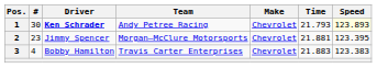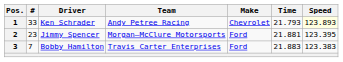 <table class="wikitable" style="font-size:95%">
 <tr>
 <th>Pos.</th>
 <th>#</th>
 <th>Driver</th>
 <th>Team</th>
 <th>Make</th>
 <th>Time</th>
 <th>Speed</th>
 </tr>
 <tr>
 <th>1</th>
-<td>30</td>
-<td><strong><a href='#'>Ken Schrader</a></strong></td>
+<td>33</td>
+<td><a href='#'>Ken Schrader</a></td>
 <td><a href='#'>Andy Petree Racing</a></td>
 <td><a href='#'>Chevrolet</a></td>
 <td>21.793</td>
 <td style="background: lightyellow;">123.893</td>
 </tr>
 <tr>
 <th>2</th>
 <td>23</td>
 <td><a href='#'>Jimmy Spencer</a></td>
 <td><a href='#'>Morgan–McClure Motorsports</a></td>
-<td><a href='#'>Chevrolet</a></td>
+<td><a href='#'>Ford</a></td>
 <td>21.881</td>
 <td>123.395</td>
 </tr>
 <tr>
 <th>3</th>
-<td>4</td>
+<td>7</td>
 <td><a href='#'>Bobby Hamilton</a></td>
 <td><a href='#'>Travis Carter Enterprises</a></td>
-<td><a href='#'>Chevrolet</a></td>
+<td><a href='#'>Ford</a></td>
 <td>21.883</td>
 <td>123.383</td>
 </tr>
 <tr>
 <th colspan="7"></th>
 </tr>
 </table>
